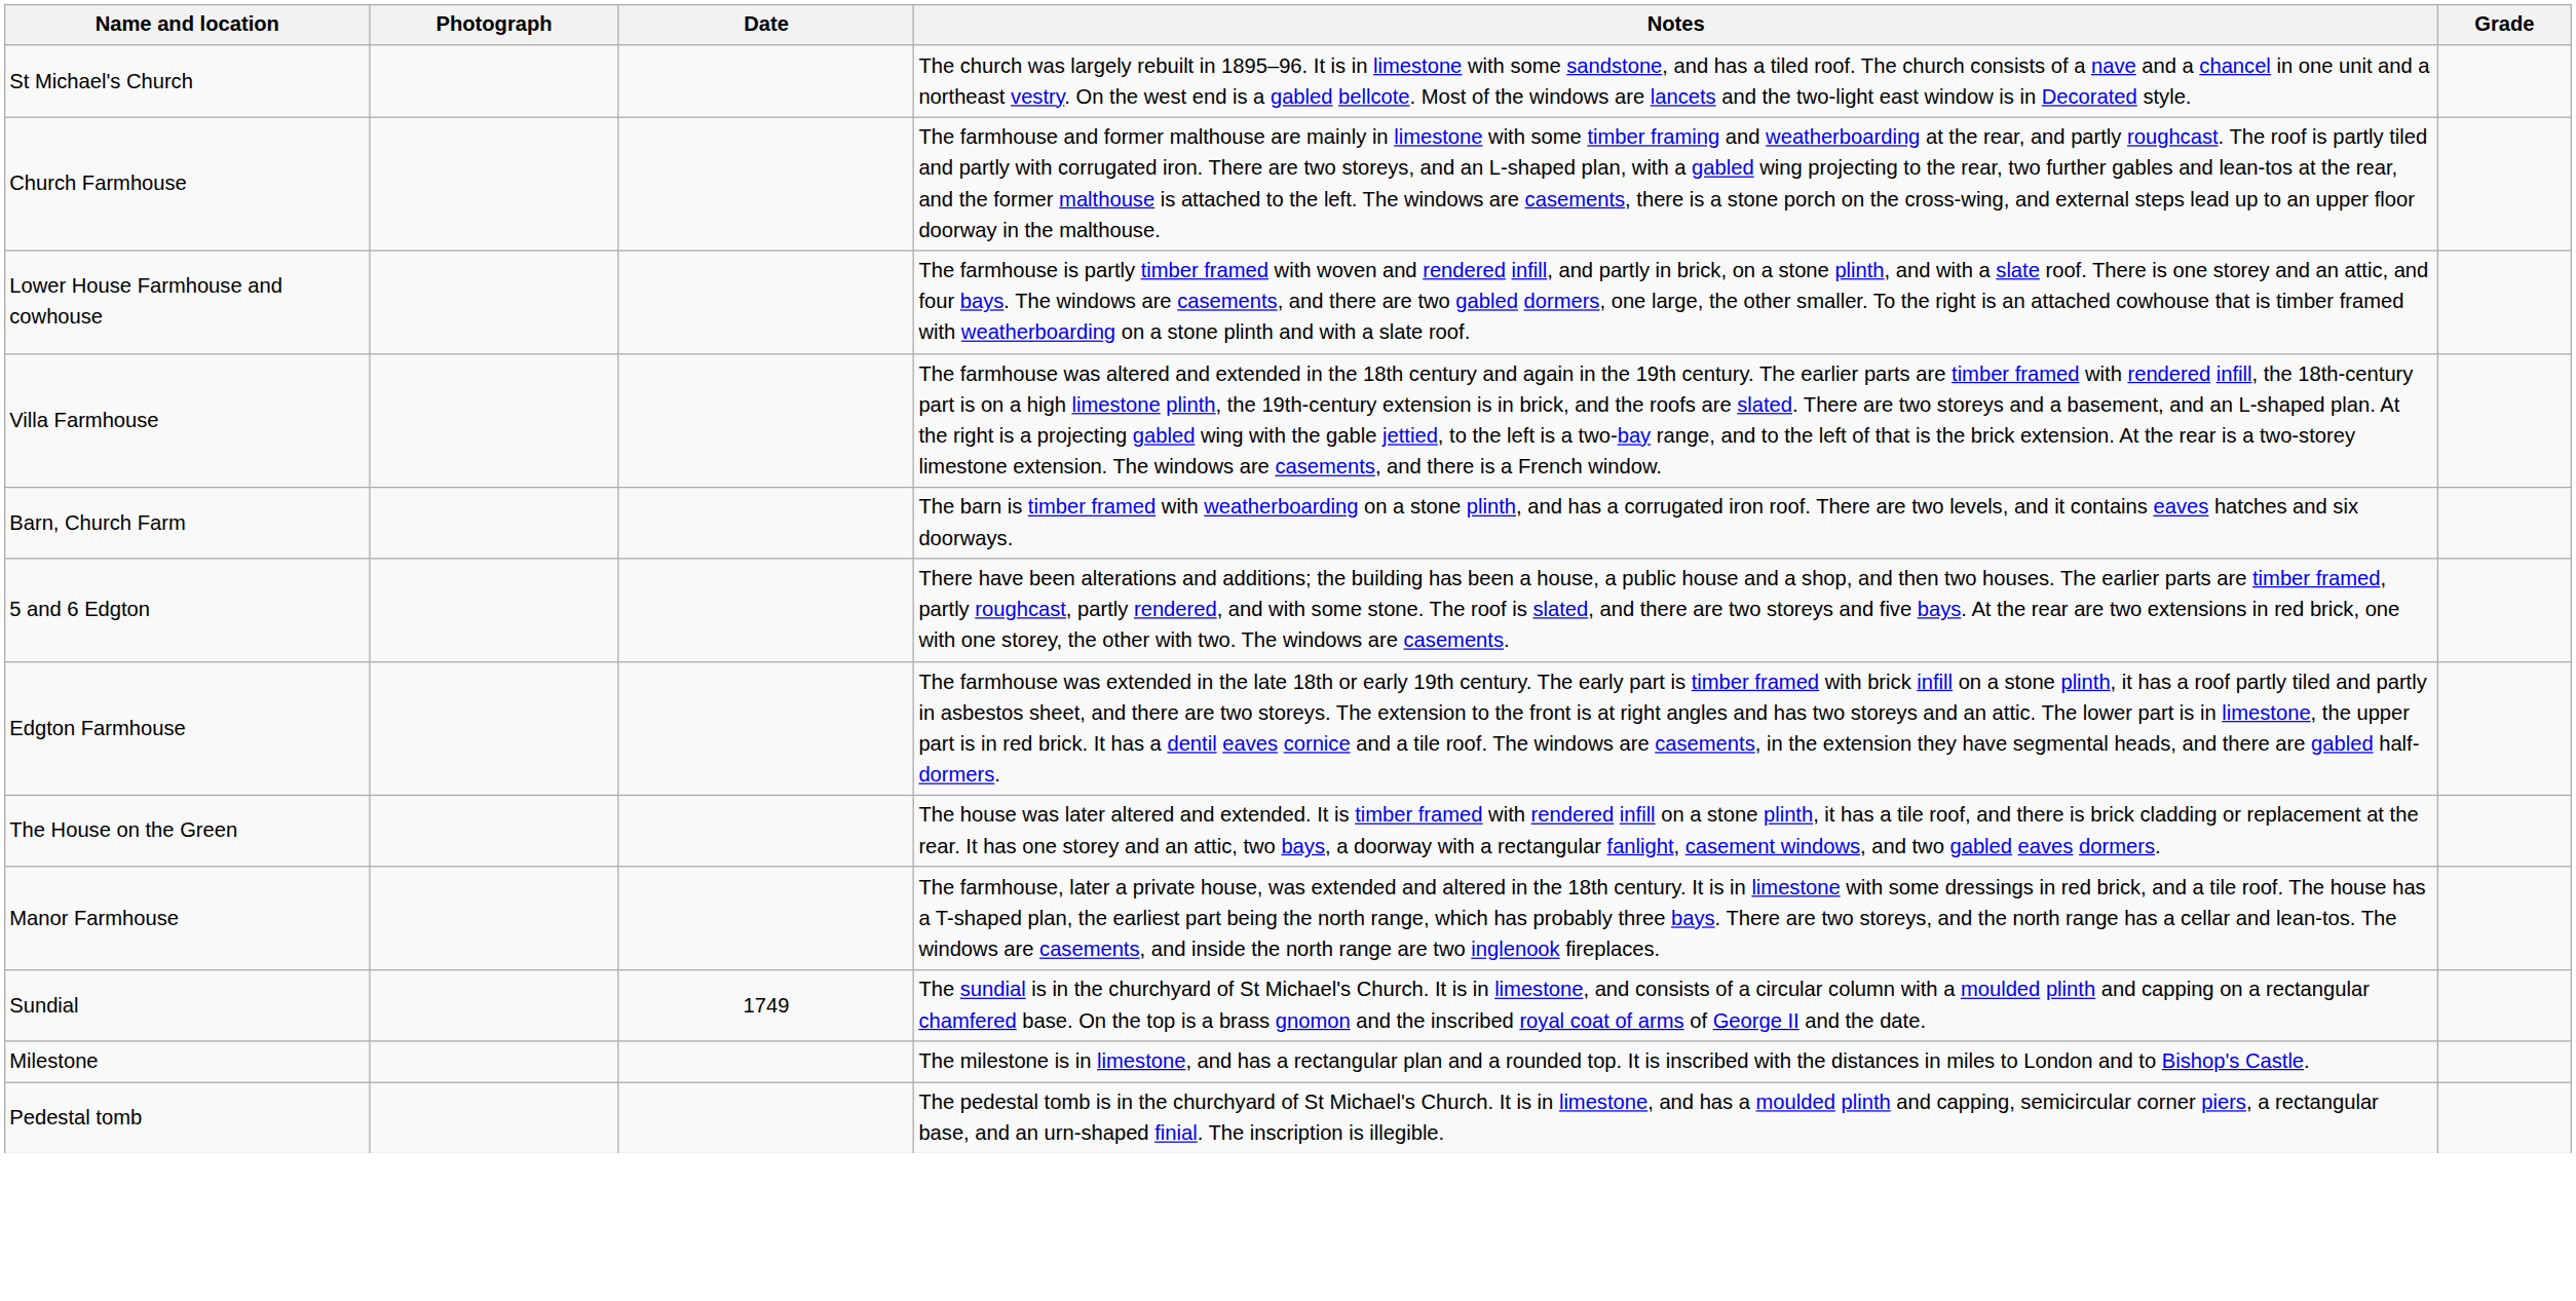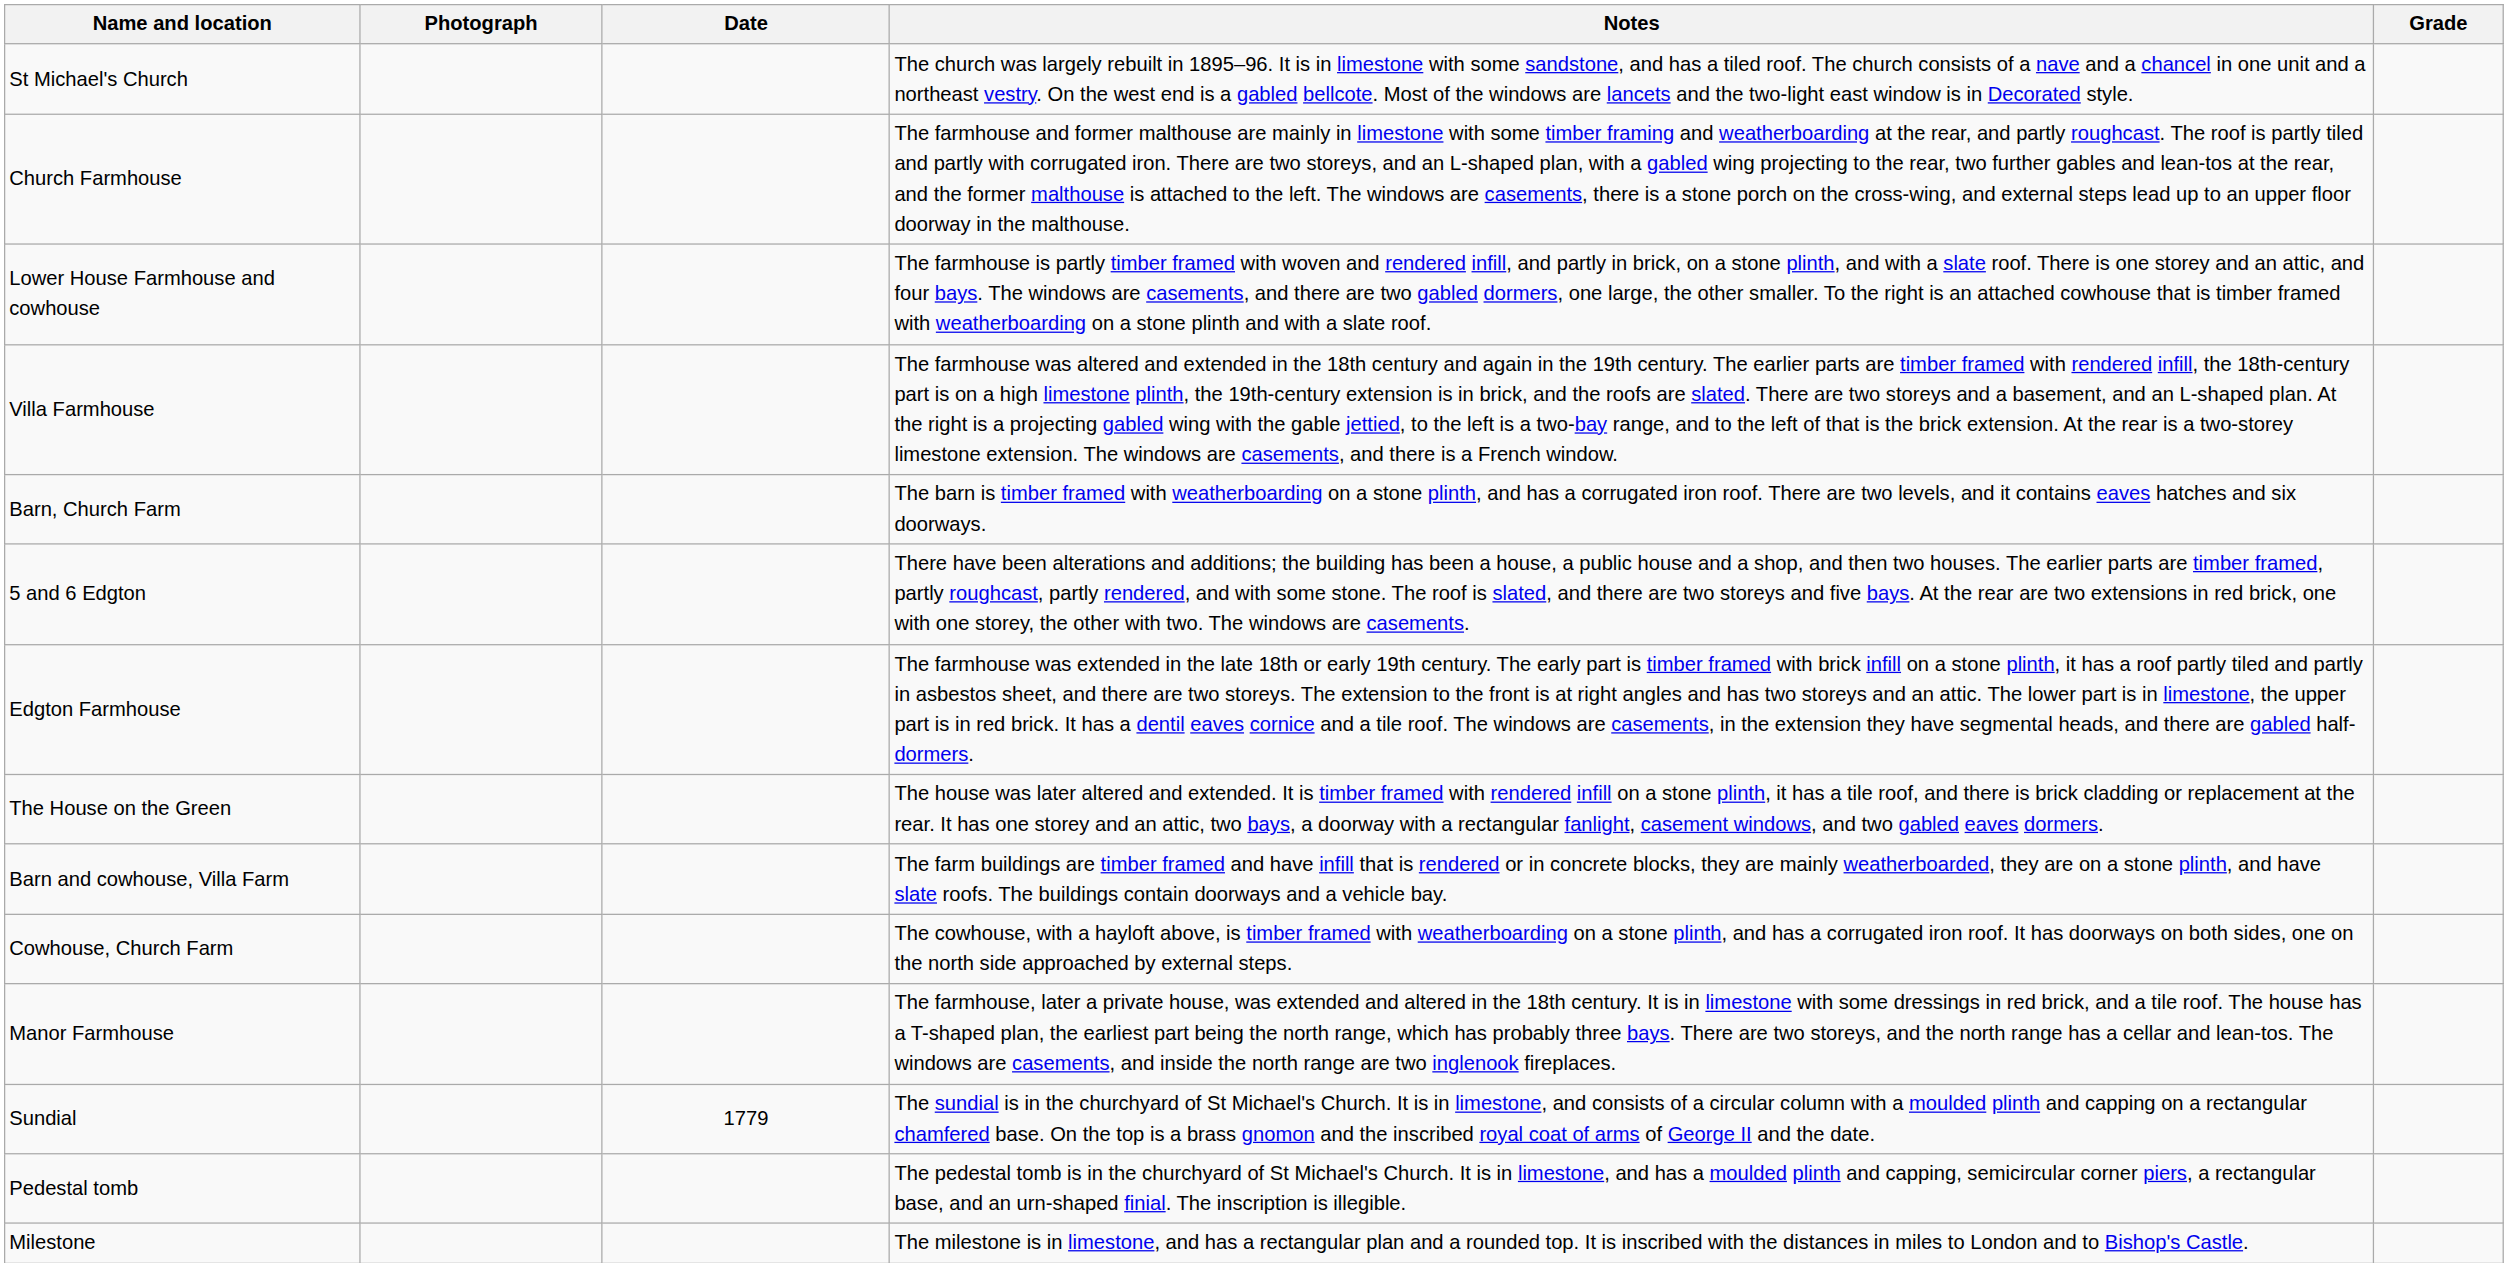 <table class="wikitable sortable plainrowheaders" style="width:100%; border:0; text-align:left; line-height:150%;">
 <tr>
 <th scope="col"  style="width:150px">Name and location</th>
 <th scope="col"  style="width:100px" class="unsortable">Photograph</th>
 <th scope="col"  style="width:120px">Date</th>
 <th scope="col"  style="width:650px" class="unsortable">Notes</th>
 <th scope="col"  style="width:50px">Grade</th>
 </tr>
 <tr>
 <td>St Michael's Church<br><small></small></td>
 <td></td>
 <td align="center"></td>
 <td>The church was largely rebuilt in 1895–96.  It is in <a href='#'>limestone</a> with some <a href='#'>sandstone</a>, and has a tiled roof.  The church consists of a <a href='#'>nave</a> and a <a href='#'>chancel</a> in one unit and a northeast <a href='#'>vestry</a>.  On the west end is a <a href='#'>gabled</a> <a href='#'>bellcote</a>.  Most of the windows are <a href='#'>lancets</a> and the two-light east window is in <a href='#'>Decorated</a> style.</td>
 <td align="center" ></td>
 </tr>
 <tr>
 <td>Church Farmhouse<br><small></small></td>
 <td></td>
 <td align="center"></td>
 <td>The farmhouse and former malthouse are mainly in <a href='#'>limestone</a> with some <a href='#'>timber framing</a> and <a href='#'>weatherboarding</a> at the rear, and partly <a href='#'>roughcast</a>.  The roof is partly tiled and partly with corrugated iron.  There are two storeys, and an L-shaped plan, with a <a href='#'>gabled</a> wing projecting to the rear, two further gables and lean-tos at the rear, and the former <a href='#'>malthouse</a> is attached to the left.  The windows are <a href='#'>casements</a>, there is a stone porch on the cross-wing, and external steps lead up to an upper floor doorway in the malthouse.</td>
 <td align="center" ></td>
 </tr>
 <tr>
 <td>Lower House Farmhouse and cowhouse<br><small></small></td>
 <td></td>
 <td align="center"></td>
 <td>The farmhouse is partly <a href='#'>timber framed</a> with woven and <a href='#'>rendered</a> <a href='#'>infill</a>, and partly in brick, on a stone <a href='#'>plinth</a>, and with a <a href='#'>slate</a> roof.  There is one storey and an attic, and four <a href='#'>bays</a>.  The windows are <a href='#'>casements</a>, and there are two <a href='#'>gabled</a> <a href='#'>dormers</a>, one large, the other smaller.  To the right is an attached cowhouse that is timber framed with <a href='#'>weatherboarding</a> on a stone plinth and with a slate roof.</td>
 <td align="center" ></td>
 </tr>
 <tr>
 <td>Villa Farmhouse<br><small></small></td>
 <td></td>
 <td align="center"></td>
 <td>The farmhouse was altered and extended in the 18th century and again in the 19th century.  The earlier parts are <a href='#'>timber framed</a> with <a href='#'>rendered</a> <a href='#'>infill</a>, the 18th-century part is on a high <a href='#'>limestone</a> <a href='#'>plinth</a>, the 19th-century extension is in brick, and the roofs are <a href='#'>slated</a>.  There are two storeys and a basement, and an L-shaped plan.  At the right is a projecting <a href='#'>gabled</a> wing with the gable <a href='#'>jettied</a>, to the left is a two-<a href='#'>bay</a> range, and to the left of that is the brick extension.  At the rear is a two-storey limestone extension.  The windows are <a href='#'>casements</a>, and there is a French window.</td>
 <td align="center" ></td>
 </tr>
 <tr>
 <td>Barn, Church Farm<br><small></small></td>
 <td></td>
 <td align="center"></td>
 <td>The barn is <a href='#'>timber framed</a> with <a href='#'>weatherboarding</a> on a stone <a href='#'>plinth</a>, and has a corrugated iron roof.  There are two levels, and it contains <a href='#'>eaves</a> hatches and six doorways.</td>
 <td align="center" ></td>
 </tr>
 <tr>
 <td>5 and 6 Edgton<br><small></small></td>
 <td></td>
 <td align="center"></td>
 <td>There have been alterations and additions; the building has been a house, a public house and a shop, and then two houses.  The earlier parts are <a href='#'>timber framed</a>, partly <a href='#'>roughcast</a>, partly <a href='#'>rendered</a>, and with some stone.  The roof is <a href='#'>slated</a>, and there are two storeys and five <a href='#'>bays</a>.  At the rear are two extensions in red brick, one with one storey, the other with two.  The windows are <a href='#'>casements</a>.</td>
 <td align="center" ></td>
 </tr>
 <tr>
 <td>Edgton Farmhouse<br><small></small></td>
 <td></td>
 <td align="center"></td>
 <td>The farmhouse was extended in the late 18th or early 19th century.  The early part is <a href='#'>timber framed</a> with brick <a href='#'>infill</a> on a stone <a href='#'>plinth</a>, it has a roof partly tiled and partly in asbestos sheet, and there are two storeys.  The extension to the front is at right angles and has two storeys and an attic.  The lower part is in <a href='#'>limestone</a>, the upper part is in red brick.  It has a <a href='#'>dentil</a> <a href='#'>eaves</a> <a href='#'>cornice</a> and a tile roof.  The windows are <a href='#'>casements</a>, in the extension they have segmental heads, and there are <a href='#'>gabled</a> half-<a href='#'>dormers</a>.</td>
 <td align="center" ></td>
 </tr>
 <tr>
 <td>The House on the Green<br><small></small></td>
 <td></td>
 <td align="center"></td>
 <td>The house was later altered and extended.  It is <a href='#'>timber framed</a> with <a href='#'>rendered</a> <a href='#'>infill</a> on a stone <a href='#'>plinth</a>, it has a tile roof, and there is brick cladding or replacement at the rear.  It has one storey and an attic, two <a href='#'>bays</a>, a doorway with a rectangular <a href='#'>fanlight</a>, <a href='#'>casement windows</a>, and two <a href='#'>gabled</a> <a href='#'>eaves</a> <a href='#'>dormers</a>.</td>
 <td align="center" ></td>
 </tr>
 <tr>
+<td>Barn and cowhouse, Villa Farm<br><small></small></td>
+<td></td>
+<td align="center"></td>
+<td>The farm buildings are <a href='#'>timber framed</a> and have <a href='#'>infill</a> that is <a href='#'>rendered</a> or in concrete blocks, they are mainly <a href='#'>weatherboarded</a>, they are on a stone <a href='#'>plinth</a>, and have <a href='#'>slate</a> roofs.  The buildings contain doorways and a vehicle bay.</td>
+<td align="center" ></td>
+</tr>
+<tr>
+<td>Cowhouse, Church Farm<br><small></small></td>
+<td></td>
+<td align="center"></td>
+<td>The cowhouse, with a hayloft above, is <a href='#'>timber framed</a> with <a href='#'>weatherboarding</a> on a stone <a href='#'>plinth</a>, and has a corrugated iron roof.  It has doorways on both sides, one on the north side approached by external steps.</td>
+<td align="center" ></td>
+</tr>
+<tr>
 <td>Manor Farmhouse<br><small></small></td>
 <td></td>
 <td align="center"></td>
 <td>The farmhouse, later a private house, was extended and altered in the 18th century.  It is in <a href='#'>limestone</a> with some dressings in red brick, and a tile roof.  The house has a T-shaped plan, the earliest part being the north range, which has probably three <a href='#'>bays</a>.  There are two storeys, and the north range has a cellar and lean-tos.  The windows are <a href='#'>casements</a>, and inside the north range are two <a href='#'>inglenook</a> fireplaces.</td>
 <td align="center" ></td>
 </tr>
 <tr>
 <td>Sundial<br><small></small></td>
 <td></td>
-<td align="center">1749</td>
+<td align="center">1779</td>
 <td>The <a href='#'>sundial</a> is in the churchyard of St Michael's Church.  It is in <a href='#'>limestone</a>, and consists of a circular column with a <a href='#'>moulded</a> <a href='#'>plinth</a> and capping on a rectangular <a href='#'>chamfered</a> base.  On the top is a brass <a href='#'>gnomon</a> and the inscribed <a href='#'>royal coat of arms</a> of <a href='#'>George II</a> and the date.</td>
+<td align="center" ></td>
+</tr>
+<tr>
+<td>Pedestal tomb<br><small></small></td>
+<td></td>
+<td align="center"></td>
+<td>The pedestal tomb is in the churchyard of St Michael's Church.  It is in <a href='#'>limestone</a>, and has a <a href='#'>moulded</a> <a href='#'>plinth</a> and capping, semicircular corner <a href='#'>piers</a>, a rectangular base, and an urn-shaped <a href='#'>finial</a>.  The inscription is illegible.</td>
 <td align="center" ></td>
 </tr>
 <tr>
 <td>Milestone<br><small></small></td>
 <td></td>
 <td align="center"></td>
 <td>The milestone is in <a href='#'>limestone</a>, and has a rectangular plan and a rounded top.  It is inscribed with the distances in miles to London and to <a href='#'>Bishop's Castle</a>.</td>
 <td align="center" ></td>
 </tr>
 <tr>
-<td>Pedestal tomb<br><small></small></td>
-<td></td>
-<td align="center"></td>
-<td>The pedestal tomb is in the churchyard of St Michael's Church.  It is in <a href='#'>limestone</a>, and has a <a href='#'>moulded</a> <a href='#'>plinth</a> and capping, semicircular corner <a href='#'>piers</a>, a rectangular base, and an urn-shaped <a href='#'>finial</a>.  The inscription is illegible.</td>
-<td align="center" ></td>
-</tr>
-<tr>
 </tr>
 </table>
